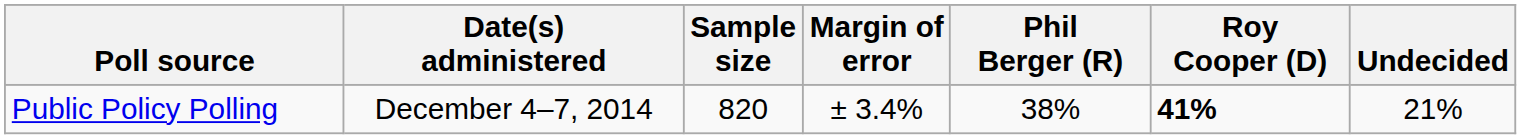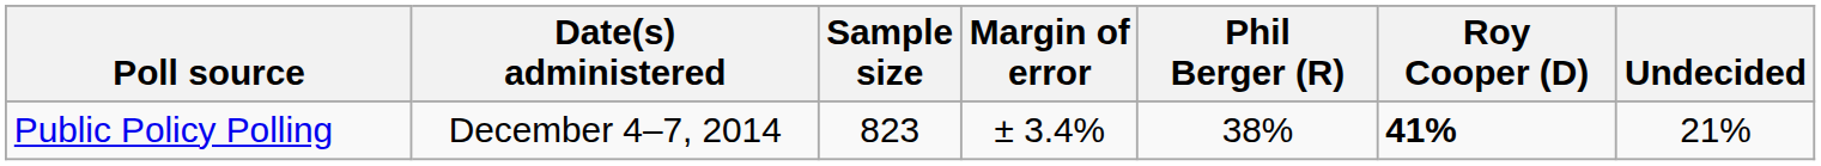 <table class="wikitable">
 <tr valign= bottom>
 <th style="width:175px;">Poll source</th>
 <th style="width:175px;">Date(s)<br>administered</th>
 <th class=small>Sample<br>size</th>
 <th class=small>Margin of<br>error</th>
 <th style="width:100px;">Phil<br>Berger (R)</th>
 <th style="width:100px;">Roy<br>Cooper (D)</th>
 <th>Undecided</th>
 </tr>
 <tr>
 <td><a href='#'>Public Policy Polling</a></td>
 <td align=center>December 4–7, 2014</td>
-<td align=center>820</td>
+<td align=center>823</td>
 <td align=center>± 3.4%</td>
 <td align=center>38%</td>
 <td><strong>41%</strong></td>
 <td align=center>21%</td>
 </tr>
 </table>
